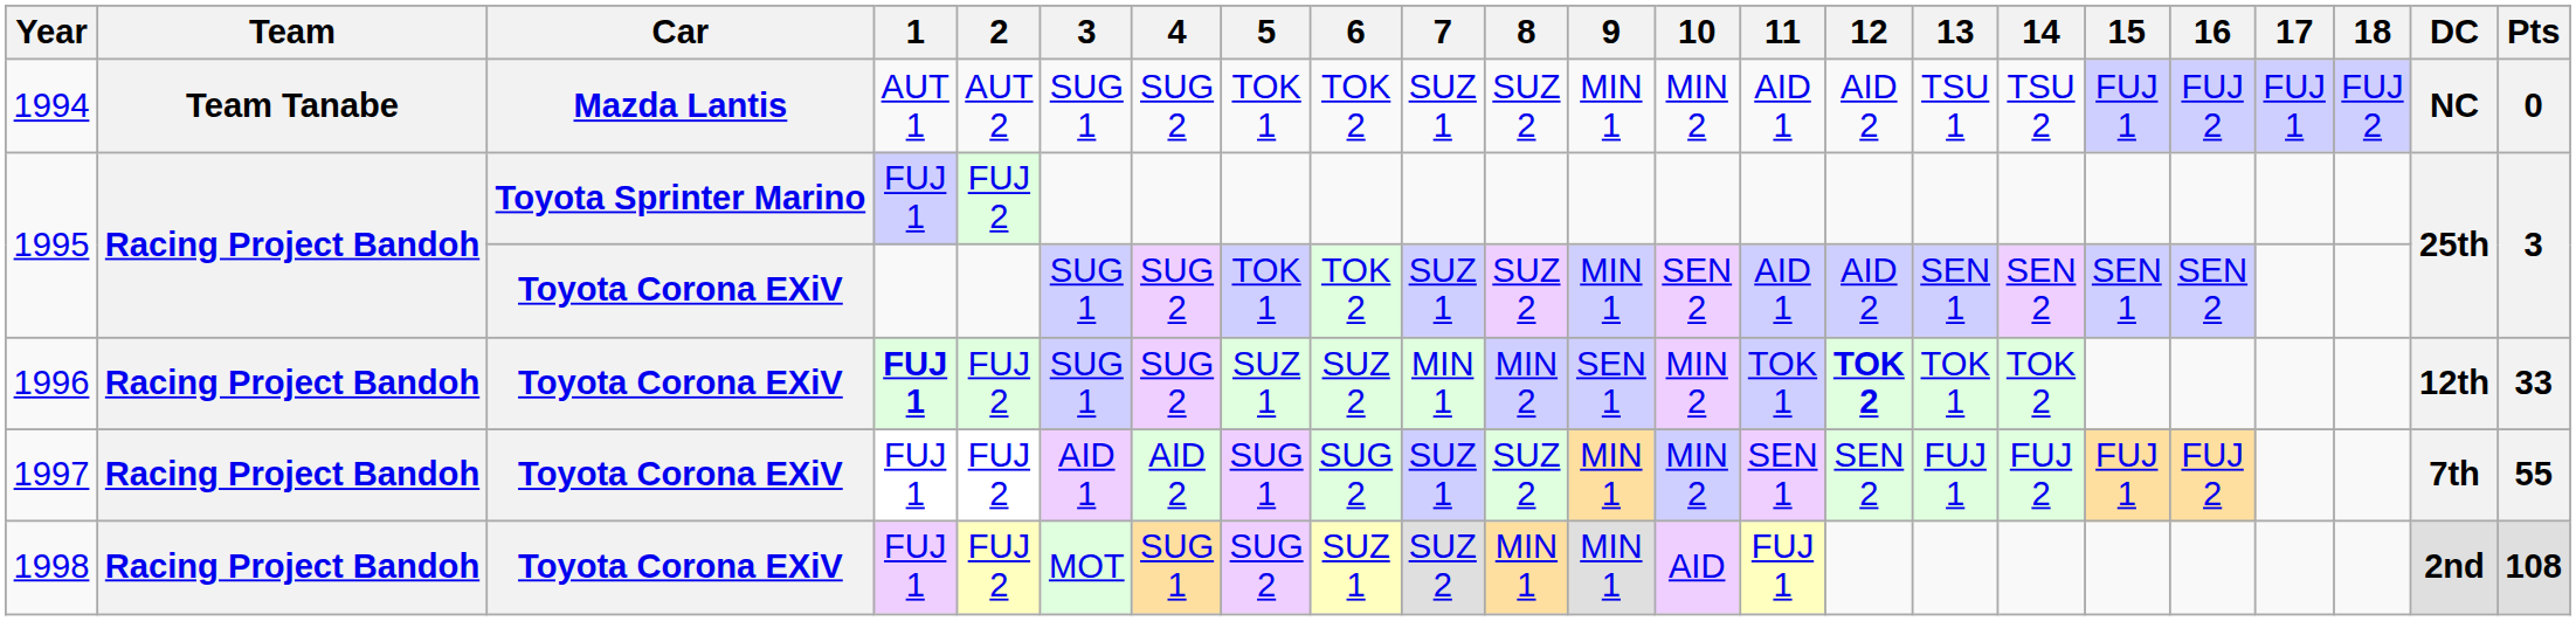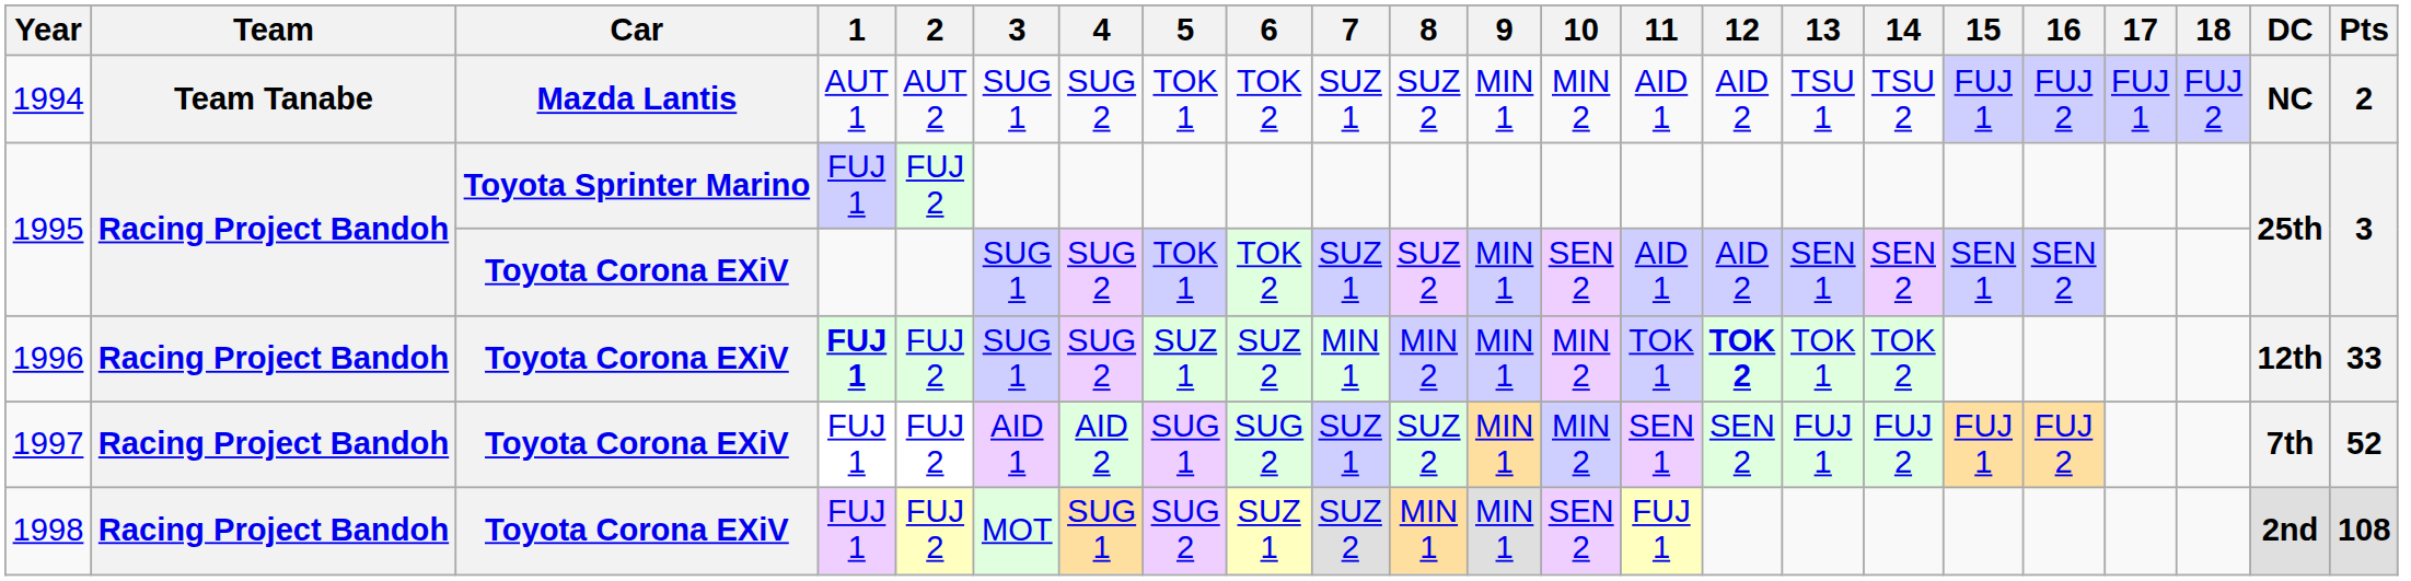 <table class="wikitable"style="text-align:center;font-size;90%">
 <tr>
 <th>Year</th>
 <th>Team</th>
 <th>Car</th>
 <th>1</th>
 <th>2</th>
 <th>3</th>
 <th>4</th>
 <th>5</th>
 <th>6</th>
 <th>7</th>
 <th>8</th>
 <th>9</th>
 <th>10</th>
 <th>11</th>
 <th>12</th>
 <th>13</th>
 <th>14</th>
 <th>15</th>
 <th>16</th>
 <th>17</th>
 <th>18</th>
 <th>DC</th>
 <th>Pts</th>
 </tr>
 <tr>
 <td><a href='#'>1994</a></td>
 <th>Team Tanabe</th>
 <th><a href='#'>Mazda Lantis</a></th>
 <td><a href='#'>AUT<br>1</a></td>
 <td><a href='#'>AUT<br>2</a></td>
 <td><a href='#'>SUG<br>1</a></td>
 <td><a href='#'>SUG<br>2</a></td>
 <td><a href='#'>TOK<br>1</a></td>
 <td><a href='#'>TOK<br>2</a></td>
 <td><a href='#'>SUZ<br>1</a></td>
 <td><a href='#'>SUZ<br>2</a></td>
 <td><a href='#'>MIN<br>1</a></td>
 <td><a href='#'>MIN<br>2</a></td>
 <td><a href='#'>AID<br>1</a></td>
 <td><a href='#'>AID<br>2</a></td>
 <td><a href='#'>TSU<br>1</a></td>
 <td><a href='#'>TSU<br>2</a></td>
 <td style="background:#CFCFFF;"><a href='#'>FUJ<br>1</a><br></td>
 <td style="background:#CFCFFF;"><a href='#'>FUJ<br>2</a><br></td>
 <td style="background:#CFCFFF;"><a href='#'>FUJ<br>1</a><br></td>
 <td style="background:#CFCFFF;"><a href='#'>FUJ<br>2</a><br></td>
 <th>NC</th>
-<th>0</th>
+<th>2</th>
 </tr>
 <tr>
 <td rowspan="2"><a href='#'>1995</a></td>
 <th rowspan="2"><a href='#'>Racing Project Bandoh</a></th>
 <th><a href='#'>Toyota Sprinter Marino</a></th>
 <td style="background:#CFCFFF;"><a href='#'>FUJ<br>1</a><br></td>
 <td style="background:#DFFFDF;"><a href='#'>FUJ<br>2</a><br></td>
 <td></td>
 <td></td>
 <td></td>
 <td></td>
 <td></td>
 <td></td>
 <td></td>
 <td></td>
 <td></td>
 <td></td>
 <td></td>
 <td></td>
 <td></td>
 <td></td>
 <td></td>
 <td></td>
 <th rowspan="2">25th</th>
 <th rowspan="2">3</th>
 </tr>
 <tr>
 <th><a href='#'>Toyota Corona EXiV</a></th>
 <td></td>
 <td></td>
 <td style="background:#CFCFFF;"><a href='#'>SUG<br>1</a><br></td>
 <td style="background:#EFCFFF;"><a href='#'>SUG<br>2</a><br></td>
 <td style="background:#CFCFFF;"><a href='#'>TOK<br>1</a><br></td>
 <td style="background:#DFFFDF;"><a href='#'>TOK<br>2</a><br></td>
 <td style="background:#CFCFFF;"><a href='#'>SUZ<br>1</a><br></td>
 <td style="background:#EFCFFF;"><a href='#'>SUZ<br>2</a><br></td>
 <td style="background:#CFCFFF;"><a href='#'>MIN<br>1</a><br></td>
 <td style="background:#EFCFFF;"><a href='#'>SEN<br>2</a><br></td>
 <td style="background:#CFCFFF;"><a href='#'>AID<br>1</a><br></td>
 <td style="background:#CFCFFF;"><a href='#'>AID<br>2</a><br></td>
 <td style="background:#CFCFFF;"><a href='#'>SEN<br>1</a><br></td>
 <td style="background:#EFCFFF;"><a href='#'>SEN<br>2</a><br></td>
 <td style="background:#CFCFFF;"><a href='#'>SEN<br>1</a><br></td>
 <td style="background:#CFCFFF;"><a href='#'>SEN<br>2</a><br></td>
 <td></td>
 <td></td>
 </tr>
 <tr>
 <td><a href='#'>1996</a></td>
 <th><a href='#'>Racing Project Bandoh</a></th>
 <th><a href='#'>Toyota Corona EXiV</a></th>
 <td style="background:#DFFFDF;"><strong><a href='#'>FUJ<br>1</a><br></strong></td>
 <td style="background:#DFFFDF;"><a href='#'>FUJ<br>2</a><br></td>
 <td style="background:#CFCFFF;"><a href='#'>SUG<br>1</a><br></td>
 <td style="background:#EFCFFF;"><a href='#'>SUG<br>2</a><br></td>
 <td style="background:#DFFFDF;"><a href='#'>SUZ<br>1</a><br></td>
 <td style="background:#DFFFDF;"><a href='#'>SUZ<br>2</a><br></td>
 <td style="background:#DFFFDF;"><a href='#'>MIN<br>1</a><br></td>
 <td style="background:#CFCFFF;"><a href='#'>MIN<br>2</a><br></td>
-<td style="background:#CFCFFF;"><a href='#'>SEN<br>1</a><br></td>
+<td style="background:#CFCFFF;"><a href='#'>MIN<br>1</a><br></td>
 <td style="background:#EFCFFF;"><a href='#'>MIN<br>2</a><br></td>
 <td style="background:#CFCFFF;"><a href='#'>TOK<br>1</a><br></td>
 <td style="background:#DFFFDF;"><strong><a href='#'>TOK<br>2</a><br></strong></td>
 <td style="background:#DFFFDF;"><a href='#'>TOK<br>1</a><br></td>
 <td style="background:#DFFFDF;"><a href='#'>TOK<br>2</a><br></td>
 <td></td>
 <td></td>
 <td></td>
 <td></td>
 <th>12th</th>
 <th>33</th>
 </tr>
 <tr>
 <td><a href='#'>1997</a></td>
 <th><a href='#'>Racing Project Bandoh</a></th>
 <th><a href='#'>Toyota Corona EXiV</a></th>
 <td style="background:#FFFFFF;"><a href='#'>FUJ<br>1</a><br></td>
 <td style="background:#FFFFFF;"><a href='#'>FUJ<br>2</a><br></td>
 <td style="background:#EFCFFF;"><a href='#'>AID<br>1</a><br></td>
 <td style="background:#DFFFDF;"><a href='#'>AID<br>2</a><br></td>
 <td style="background:#EFCFFF;"><a href='#'>SUG<br>1</a><br></td>
 <td style="background:#DFFFDF;"><a href='#'>SUG<br>2</a><br></td>
 <td style="background:#CFCFFF;"><a href='#'>SUZ<br>1</a><br></td>
 <td style="background:#DFFFDF;"><a href='#'>SUZ<br>2</a><br></td>
 <td style="background:#FFDF9F;"><a href='#'>MIN<br>1</a><br></td>
 <td style="background:#CFCFFF;"><a href='#'>MIN<br>2</a><br></td>
 <td style="background:#EFCFFF;"><a href='#'>SEN<br>1</a><br></td>
 <td style="background:#DFFFDF;"><a href='#'>SEN<br>2</a><br></td>
 <td style="background:#DFFFDF;"><a href='#'>FUJ<br>1</a><br></td>
 <td style="background:#DFFFDF;"><a href='#'>FUJ<br>2</a><br></td>
 <td style="background:#FFDF9F;"><a href='#'>FUJ<br>1</a><br></td>
 <td style="background:#FFDF9F;"><a href='#'>FUJ<br>2</a><br></td>
 <td></td>
 <td></td>
 <th>7th</th>
-<th>55</th>
+<th>52</th>
 </tr>
 <tr>
 <td><a href='#'>1998</a></td>
 <th><a href='#'>Racing Project Bandoh</a></th>
 <th><a href='#'>Toyota Corona EXiV</a></th>
 <td style="background:#EFCFFF;"><a href='#'>FUJ<br>1</a><br></td>
 <td style="background:#FFFFBF;"><a href='#'>FUJ<br>2</a><br></td>
 <td style="background:#DFFFDF;"><a href='#'>MOT</a><br></td>
 <td style="background:#FFDF9F;"><a href='#'>SUG<br>1</a><br></td>
 <td style="background:#EFCFFF;"><a href='#'>SUG<br>2</a><br></td>
 <td style="background:#FFFFBF;"><a href='#'>SUZ<br>1</a><br></td>
 <td style="background:#DFDFDF;"><a href='#'>SUZ<br>2</a><br></td>
 <td style="background:#FFDF9F;"><a href='#'>MIN<br>1</a><br></td>
 <td style="background:#DFDFDF;"><a href='#'>MIN<br>1</a><br></td>
-<td style="background:#EFCFFF;"><a href='#'>AID</a><br></td>
+<td style="background:#EFCFFF;"><a href='#'>SEN<br>2</a><br></td>
 <td style="background:#FFFFBF;"><a href='#'>FUJ<br>1</a><br></td>
 <td></td>
 <td></td>
 <td></td>
 <td></td>
 <td></td>
 <td></td>
 <td></td>
 <td style="background:#DFDFDF;"><strong>2nd</strong></td>
 <td style="background:#DFDFDF;"><strong>108</strong></td>
 </tr>
 </table>
